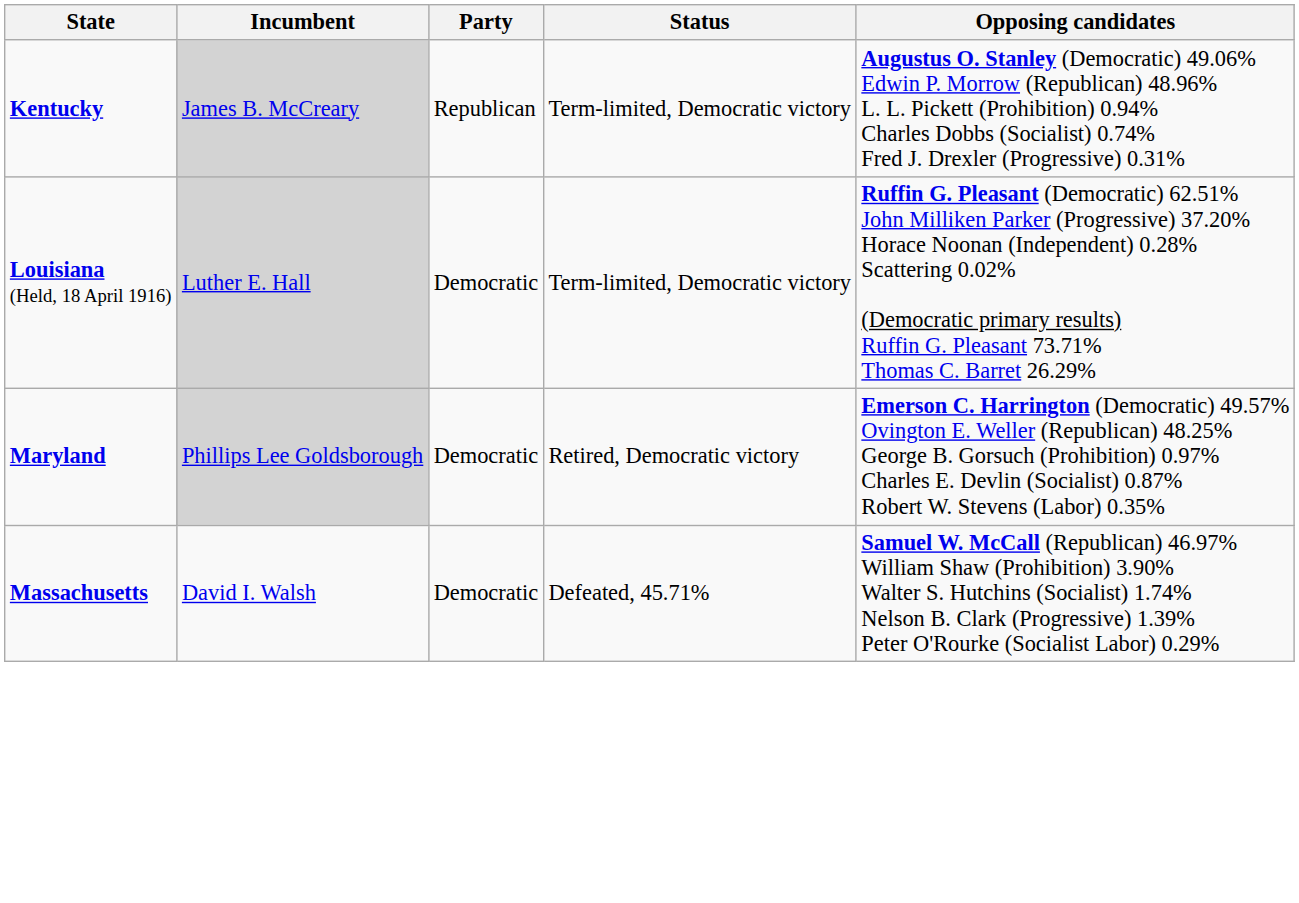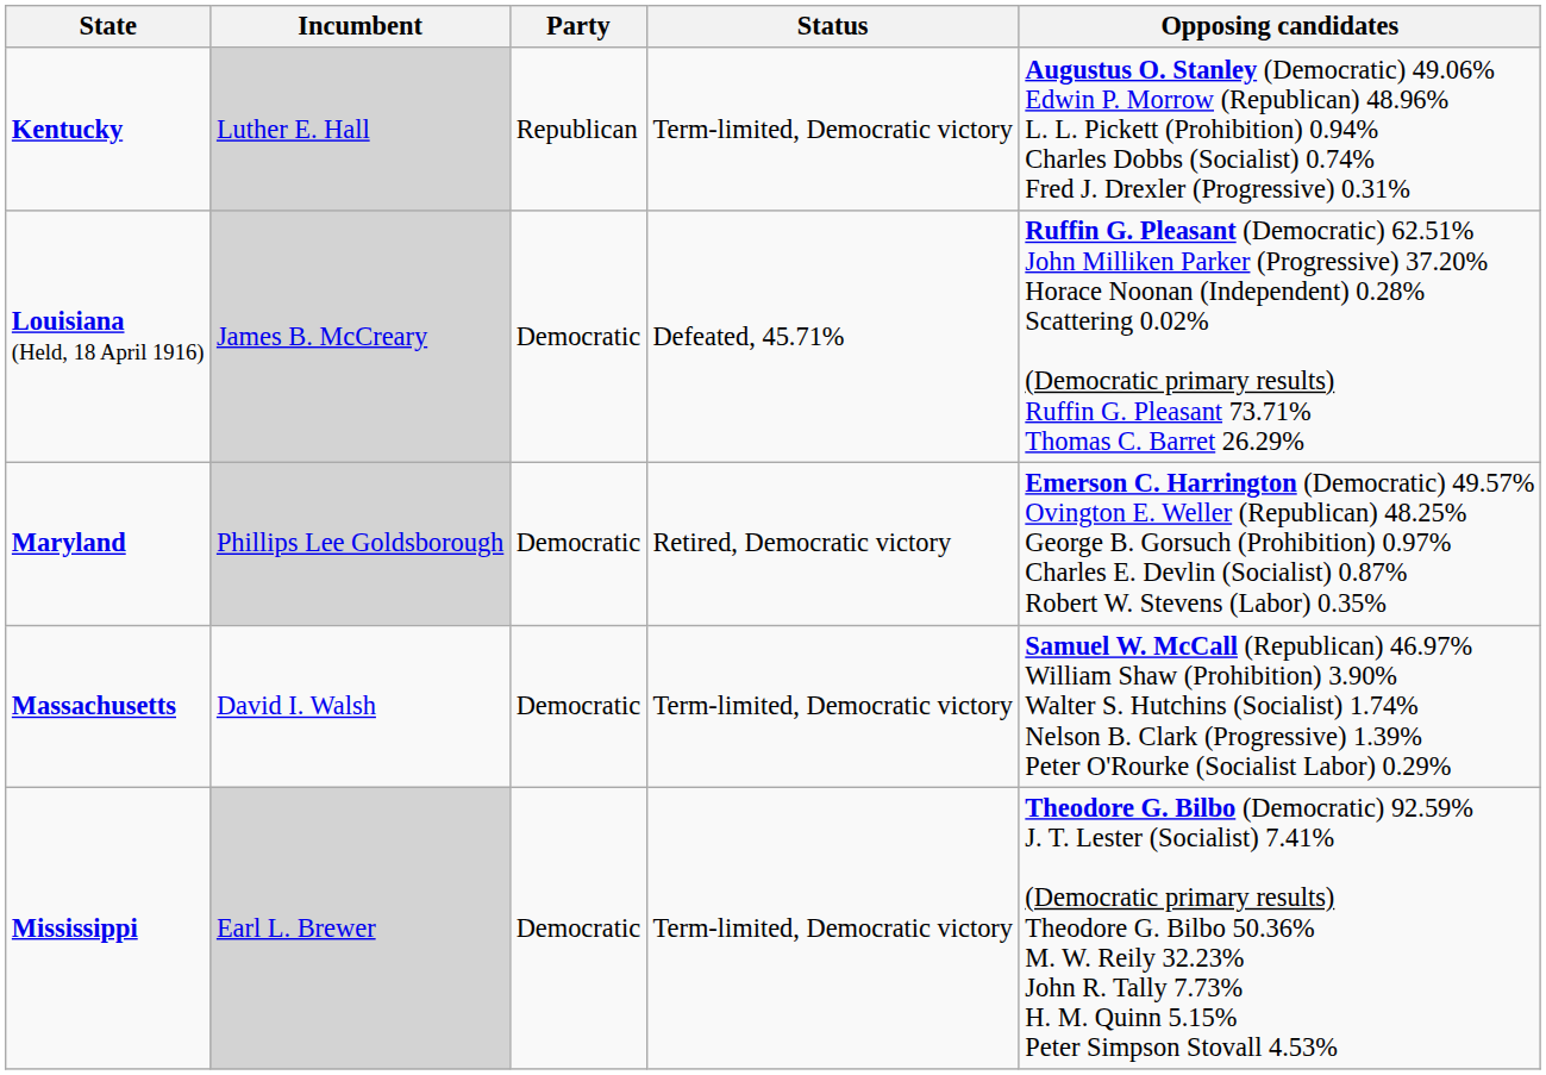 <table class="wikitable">
 <tr>
 <th>State</th>
 <th>Incumbent</th>
 <th>Party</th>
 <th>Status</th>
 <th>Opposing candidates</th>
 </tr>
 <tr>
 <td><strong><a href='#'>Kentucky</a></strong></td>
-<td bgcolor="lightgrey"><a href='#'>James B. McCreary</a></td>
+<td bgcolor="lightgrey"><a href='#'>Luther E. Hall</a></td>
 <td>Republican</td>
 <td>Term-limited, Democratic victory</td>
 <td><strong><a href='#'>Augustus O. Stanley</a></strong> (Democratic) 49.06%<br><a href='#'>Edwin P. Morrow</a> (Republican) 48.96%<br>L. L. Pickett (Prohibition) 0.94%<br>Charles Dobbs (Socialist) 0.74%<br>Fred J. Drexler (Progressive) 0.31%<br></td>
 </tr>
 <tr>
 <td><strong><a href='#'>Louisiana</a></strong><br><small>(Held, 18 April 1916)</small><br></td>
-<td bgcolor="lightgrey"><a href='#'>Luther E. Hall</a></td>
+<td bgcolor="lightgrey"><a href='#'>James B. McCreary</a></td>
 <td>Democratic</td>
-<td>Term-limited, Democratic victory</td>
+<td>Defeated, 45.71%</td>
 <td><strong><a href='#'>Ruffin G. Pleasant</a></strong> (Democratic) 62.51%<br><a href='#'>John Milliken Parker</a> (Progressive) 37.20%<br>Horace Noonan (Independent) 0.28%<br>Scattering 0.02%<br><br><u>(Democratic primary results)</u><br><a href='#'>Ruffin G. Pleasant</a> 73.71%<br><a href='#'>Thomas C. Barret</a> 26.29%<br></td>
 </tr>
 <tr>
 <td><strong><a href='#'>Maryland</a></strong></td>
 <td bgcolor="lightgrey"><a href='#'>Phillips Lee Goldsborough</a></td>
 <td>Democratic</td>
 <td>Retired, Democratic victory</td>
 <td><strong><a href='#'>Emerson C. Harrington</a></strong> (Democratic) 49.57%<br><a href='#'>Ovington E. Weller</a> (Republican) 48.25%<br>George B. Gorsuch (Prohibition) 0.97%<br>Charles E. Devlin (Socialist) 0.87%<br>Robert W. Stevens (Labor) 0.35%<br></td>
 </tr>
 <tr>
 <td><strong><a href='#'>Massachusetts</a></strong></td>
 <td><a href='#'>David I. Walsh</a></td>
 <td>Democratic</td>
-<td>Defeated, 45.71%</td>
+<td>Term-limited, Democratic victory</td>
 <td><strong><a href='#'>Samuel W. McCall</a></strong> (Republican) 46.97%<br>William Shaw (Prohibition) 3.90%<br>Walter S. Hutchins (Socialist) 1.74%<br>Nelson B. Clark (Progressive) 1.39%<br>Peter O'Rourke (Socialist Labor) 0.29%</td>
 </tr>
+<tr>
+<td><strong><a href='#'>Mississippi</a></strong></td>
+<td bgcolor="lightgrey"><a href='#'>Earl L. Brewer</a></td>
+<td>Democratic</td>
+<td>Term-limited, Democratic victory</td>
+<td><strong><a href='#'>Theodore G. Bilbo</a></strong> (Democratic) 92.59%<br>J. T. Lester (Socialist) 7.41%<br><br><u>(Democratic primary results)</u><br>Theodore G. Bilbo 50.36%<br>M. W. Reily 32.23%<br>John R. Tally 7.73%<br>H. M. Quinn 5.15%<br>Peter Simpson Stovall 4.53%</td>
+</tr>
 </table>
